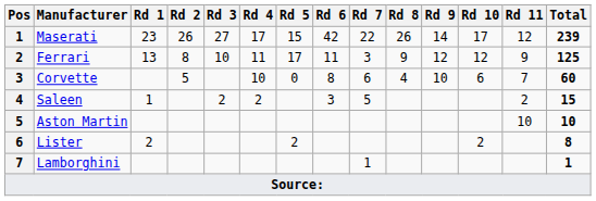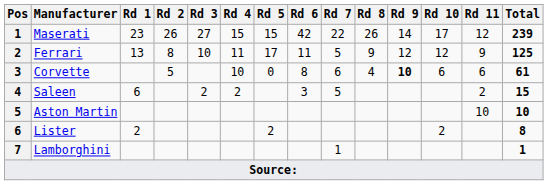 <table class="wikitable" style="font-size: 90%;">
 <tr>
 <th>Pos</th>
 <th>Manufacturer</th>
 <th>Rd 1</th>
 <th>Rd 2</th>
 <th>Rd 3</th>
 <th>Rd 4</th>
 <th>Rd 5</th>
 <th>Rd 6</th>
 <th>Rd 7</th>
 <th>Rd 8</th>
 <th>Rd 9</th>
 <th>Rd 10</th>
 <th>Rd 11</th>
 <th>Total</th>
 </tr>
 <tr>
 <th>1</th>
 <td> <a href='#'>Maserati</a></td>
 <td align=center>23</td>
 <td align=center>26</td>
 <td align=center>27</td>
-<td align=center>17</td>
+<td align=center>15</td>
 <td align=center>15</td>
 <td align=center>42</td>
 <td align=center>22</td>
 <td align=center>26</td>
 <td align=center>14</td>
 <td align=center>17</td>
 <td align=center>12</td>
 <td align=center><strong>239</strong></td>
 </tr>
 <tr>
 <th>2</th>
 <td> <a href='#'>Ferrari</a></td>
 <td align=center>13</td>
 <td align=center>8</td>
 <td align=center>10</td>
 <td align=center>11</td>
 <td align=center>17</td>
 <td align=center>11</td>
-<td align=center>3</td>
+<td align=center>5</td>
 <td align=center>9</td>
 <td align=center>12</td>
 <td align=center>12</td>
 <td align=center>9</td>
 <td align=center><strong>125</strong></td>
 </tr>
 <tr>
 <th>3</th>
 <td> <a href='#'>Corvette</a></td>
 <td></td>
 <td align=center>5</td>
 <td></td>
 <td align=center>10</td>
 <td align=center>0</td>
 <td align=center>8</td>
 <td align=center>6</td>
 <td align=center>4</td>
-<td align=center>10</td>
+<td align=center><strong>10</strong></td>
 <td align=center>6</td>
-<td align=center>7</td>
-<td align=center><strong>60</strong></td>
+<td align=center>6</td>
+<td align=center><strong>61</strong></td>
 </tr>
 <tr>
 <th>4</th>
 <td> <a href='#'>Saleen</a></td>
-<td align=center>1</td>
+<td align=center>6</td>
 <td></td>
 <td align=center>2</td>
 <td align=center>2</td>
 <td></td>
 <td align=center>3</td>
 <td align=center>5</td>
 <td></td>
 <td></td>
 <td></td>
 <td align=center>2</td>
 <td align=center><strong>15</strong></td>
 </tr>
 <tr>
 <th>5</th>
 <td> <a href='#'>Aston Martin</a></td>
 <td></td>
 <td></td>
 <td></td>
 <td></td>
 <td></td>
 <td></td>
 <td></td>
 <td></td>
 <td></td>
 <td></td>
 <td align=center>10</td>
 <td align=center><strong>10</strong></td>
 </tr>
 <tr>
 <th>6</th>
 <td> <a href='#'>Lister</a></td>
 <td align=center>2</td>
 <td></td>
 <td></td>
 <td></td>
 <td align=center>2</td>
 <td></td>
 <td></td>
 <td></td>
 <td></td>
 <td align=center>2</td>
 <td></td>
 <td align=center><strong>8</strong></td>
 </tr>
 <tr>
 <th>7</th>
 <td> <a href='#'>Lamborghini</a></td>
 <td></td>
 <td></td>
 <td></td>
 <td></td>
 <td></td>
 <td></td>
 <td align=center>1</td>
 <td></td>
 <td></td>
 <td></td>
 <td></td>
 <td align=center><strong>1</strong></td>
 </tr>
 <tr class="sortbottom">
 <td colspan="14" style="background-color:#EAECF0;text-align:center"><strong>Source:</strong></td>
 </tr>
 </table>
